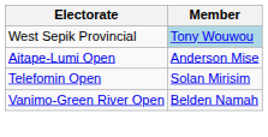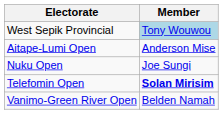 <table class="wikitable">
 <tr>
 <th><strong>Electorate</strong></th>
 <th><strong>Member</strong></th>
 </tr>
 <tr>
 <td>West Sepik Provincial</td>
 <td style="background: lightblue;"><a href='#'>Tony Wouwou</a></td>
 </tr>
 <tr>
 <td><a href='#'>Aitape-Lumi Open</a></td>
 <td><a href='#'>Anderson Mise</a></td>
 </tr>
 <tr>
+<td><a href='#'>Nuku Open</a></td>
+<td><a href='#'>Joe Sungi</a></td>
+</tr>
+<tr>
 <td><a href='#'>Telefomin Open</a></td>
-<td><a href='#'>Solan Mirisim</a></td>
+<td><strong><a href='#'>Solan Mirisim</a></strong></td>
 </tr>
 <tr>
 <td><a href='#'>Vanimo-Green River Open</a></td>
 <td><a href='#'>Belden Namah</a></td>
 </tr>
 </table>
